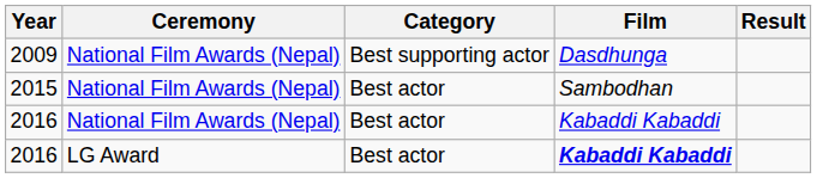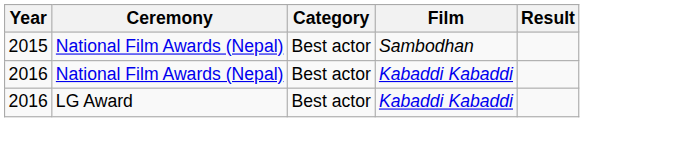 <table class="wikitable">
 <tr>
 <th>Year</th>
 <th>Ceremony</th>
 <th>Category</th>
 <th>Film</th>
 <th>Result</th>
-</tr>
-<tr>
-<td>2009</td>
-<td><a href='#'>National Film Awards (Nepal)</a></td>
-<td>Best supporting actor</td>
-<td><em><a href='#'>Dasdhunga</a></em></td>
-<td></td>
 </tr>
 <tr>
 <td>2015</td>
 <td><a href='#'>National Film Awards (Nepal)</a></td>
 <td>Best actor</td>
 <td><em>Sambodhan</em></td>
 <td></td>
 </tr>
 <tr>
 <td>2016</td>
 <td><a href='#'>National Film Awards (Nepal)</a></td>
 <td>Best actor</td>
 <td><em><a href='#'>Kabaddi Kabaddi</a></em></td>
 <td></td>
 </tr>
 <tr>
 <td>2016</td>
 <td>LG Award</td>
 <td>Best actor</td>
-<td><strong><em><a href='#'>Kabaddi Kabaddi</a></em></strong></td>
+<td><em><a href='#'>Kabaddi Kabaddi</a></em></td>
 <td></td>
 </tr>
 </table>
